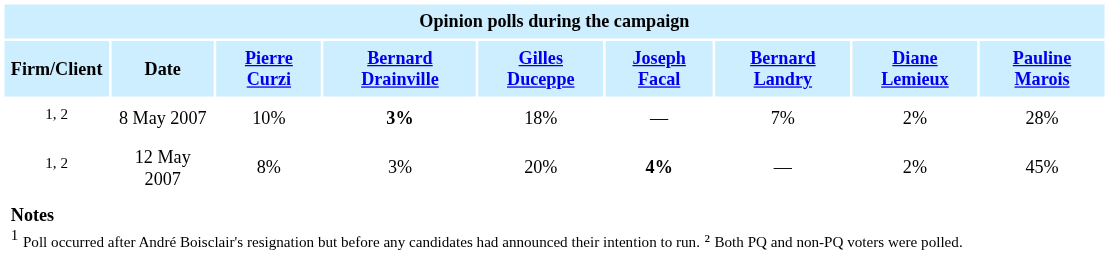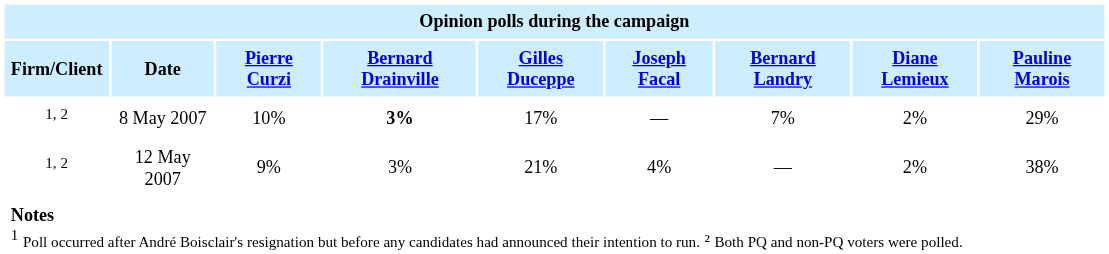 <table class=toccolours cellpadding="5" cellspacing="2" style="margin-right: .5em; margin-top: .4em;font-size: 90%;">
 <tr>
 <th colspan=11 bgcolor="#cceeff" align="center">Opinion polls during the campaign</th>
 </tr>
 <tr>
 <th bgcolor="#cceeff" align="center">Firm/Client</th>
 <th bgcolor="#cceeff" align="center">Date</th>
 <th bgcolor="#cceeff" align="center"><a href='#'>Pierre Curzi</a></th>
 <th bgcolor="#cceeff" align="center"><a href='#'>Bernard Drainville</a></th>
 <th bgcolor="#cceeff" align="center"><a href='#'>Gilles Duceppe</a></th>
 <th bgcolor="#cceeff" align="center"><a href='#'>Joseph Facal</a></th>
 <th bgcolor="#cceeff" align="center"><a href='#'>Bernard Landry</a></th>
 <th bgcolor="#cceeff" align="center"><a href='#'>Diane Lemieux</a></th>
 <th bgcolor="#cceeff" align="center"><a href='#'>Pauline Marois</a></th>
 </tr>
 <tr>
 <td align="center"> <sup>1, 2</sup></td>
 <td align="center">8 May 2007</td>
 <td align="center">10%</td>
 <td align="center"><strong>3%</strong></td>
-<td align="center">18%</td>
+<td align="center">17%</td>
 <td align="center">—</td>
 <td align="center">7%</td>
 <td align="center">2%</td>
-<td align="center">28%</td>
+<td align="center">29%</td>
 </tr>
 <tr>
 <td align="center"> <sup>1, 2</sup></td>
 <td align="center">12 May 2007</td>
-<td align="center">8%</td>
+<td align="center">9%</td>
 <td align="center">3%</td>
-<td align="center">20%</td>
-<td align="center"><strong>4%</strong></td>
+<td align="center">21%</td>
+<td align="center">4%</td>
 <td align="center">—</td>
 <td align="center">2%</td>
-<td align="center">45%</td>
+<td align="center">38%</td>
 </tr>
 <tr>
 <td colspan="11"><strong>Notes</strong><br><sup>1</sup> <small>Poll occurred after André Boisclair's resignation but before any candidates had announced their intention to run.</small> ² <small>Both PQ and non-PQ voters were polled.</small></td>
 </tr>
 </table>
